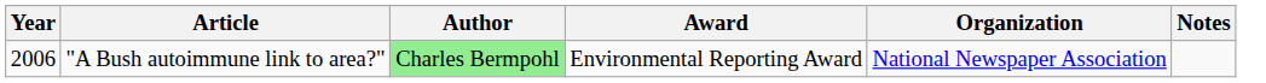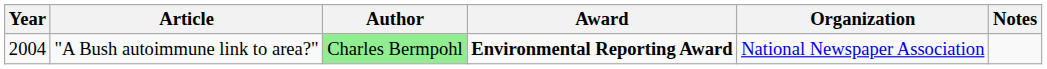 <table class="wikitable">
 <tr>
 <th>Year</th>
 <th>Article</th>
 <th>Author</th>
 <th>Award</th>
 <th>Organization</th>
 <th>Notes</th>
 </tr>
 <tr>
-<td>2006</td>
+<td>2004</td>
 <td>"A Bush autoimmune link to area?"</td>
 <td style="background: lightgreen;">Charles Bermpohl</td>
-<td>Environmental Reporting Award</td>
+<td><strong>Environmental Reporting Award</strong></td>
 <td><a href='#'>National Newspaper Association</a></td>
 <td></td>
 </tr>
 </table>
